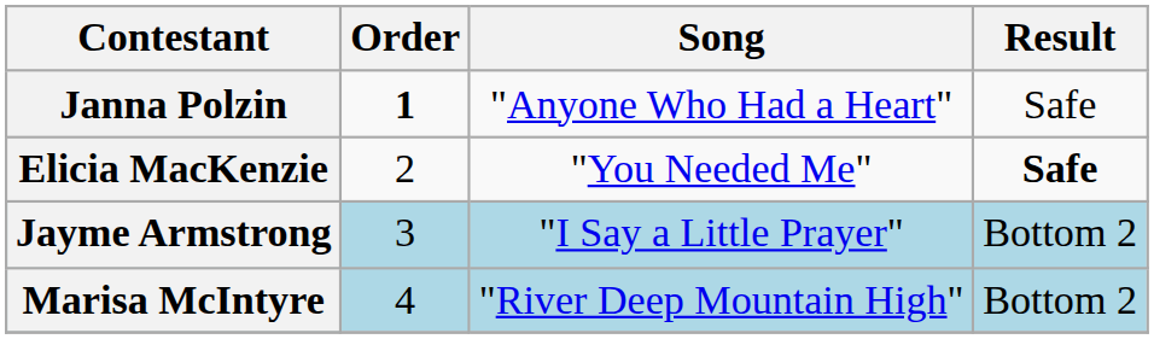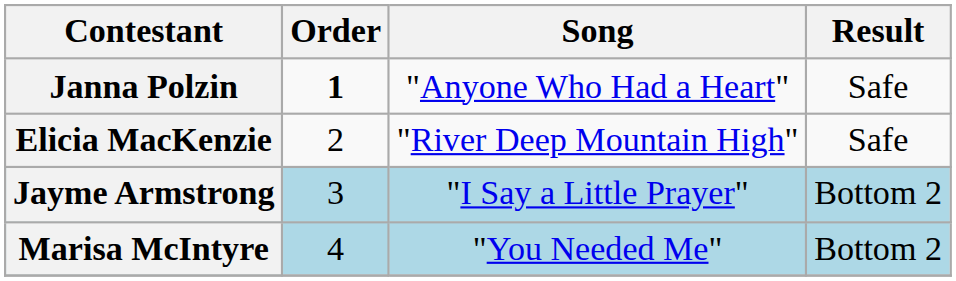 <table class="wikitable plainrowheaders" style="text-align:center;">
 <tr>
 <th scope="col">Contestant</th>
 <th scope="col">Order</th>
 <th scope="col">Song</th>
 <th scope="col">Result</th>
 </tr>
 <tr>
 <th scope="row">Janna Polzin</th>
 <td><strong>1</strong></td>
 <td>"<a href='#'>Anyone Who Had a Heart</a>"</td>
 <td>Safe</td>
 </tr>
 <tr>
 <th scope="row">Elicia MacKenzie</th>
 <td>2</td>
-<td>"<a href='#'>You Needed Me</a>"</td>
-<td><strong>Safe</strong></td>
+<td>"<a href='#'>River Deep Mountain High</a>"</td>
+<td>Safe</td>
 </tr>
 <tr style="background:lightblue;">
 <th scope="row">Jayme Armstrong</th>
 <td>3</td>
 <td>"<a href='#'>I Say a Little Prayer</a>"</td>
 <td>Bottom 2</td>
 </tr>
 <tr style="background:lightblue;">
 <th scope="row">Marisa McIntyre</th>
 <td>4</td>
-<td>"<a href='#'>River Deep Mountain High</a>"</td>
+<td>"<a href='#'>You Needed Me</a>"</td>
 <td>Bottom 2</td>
 </tr>
 <tr>
 </tr>
 </table>
